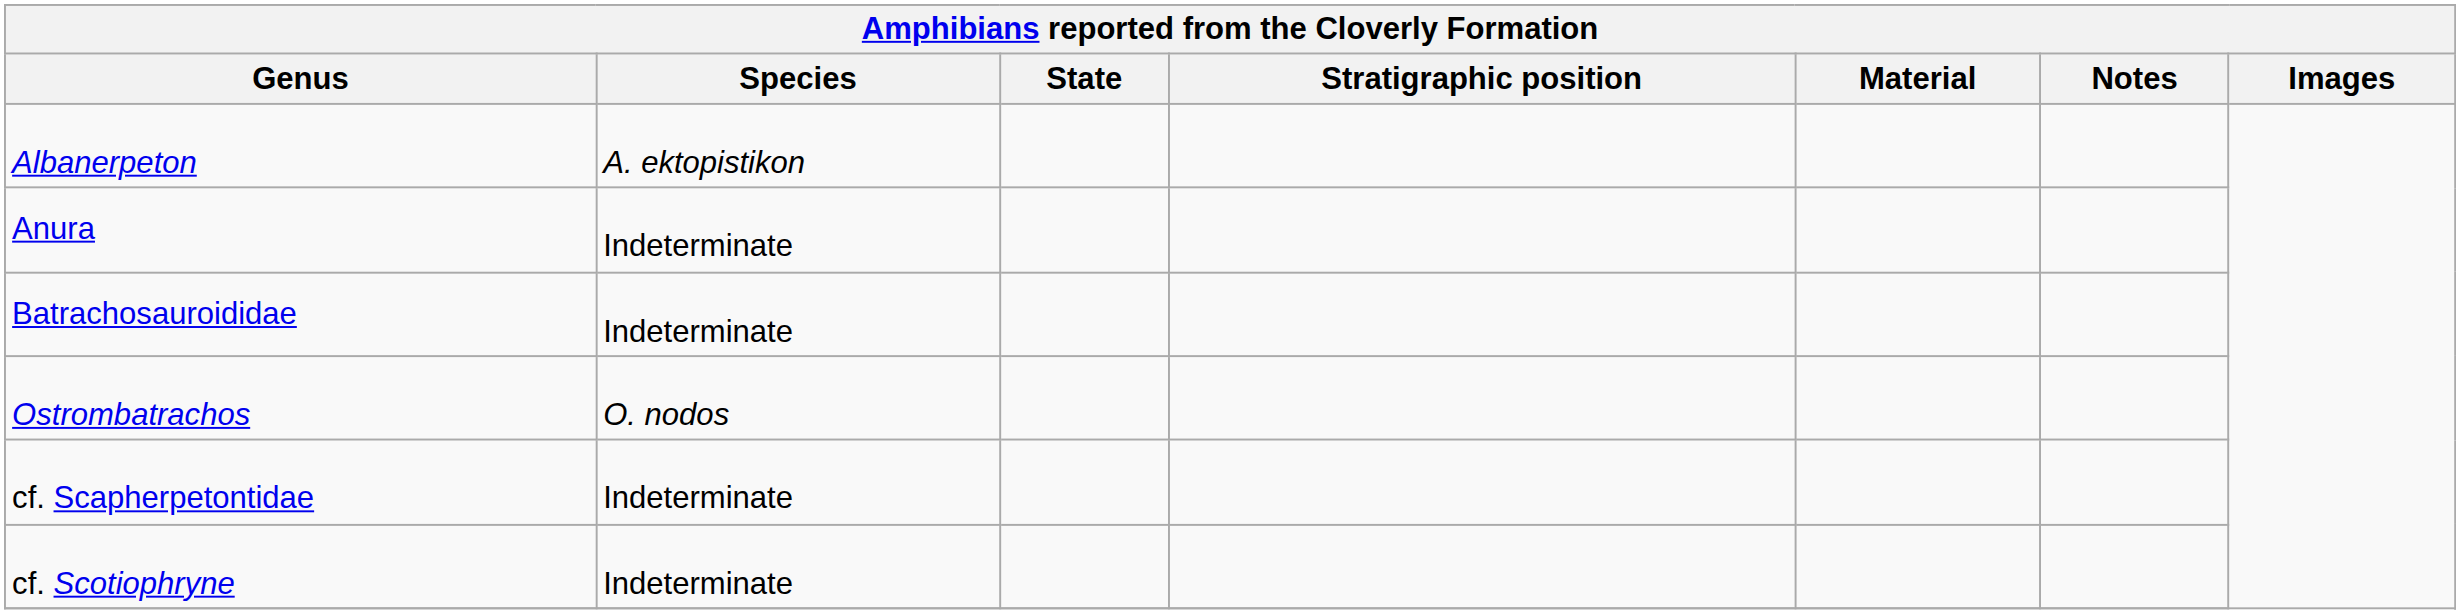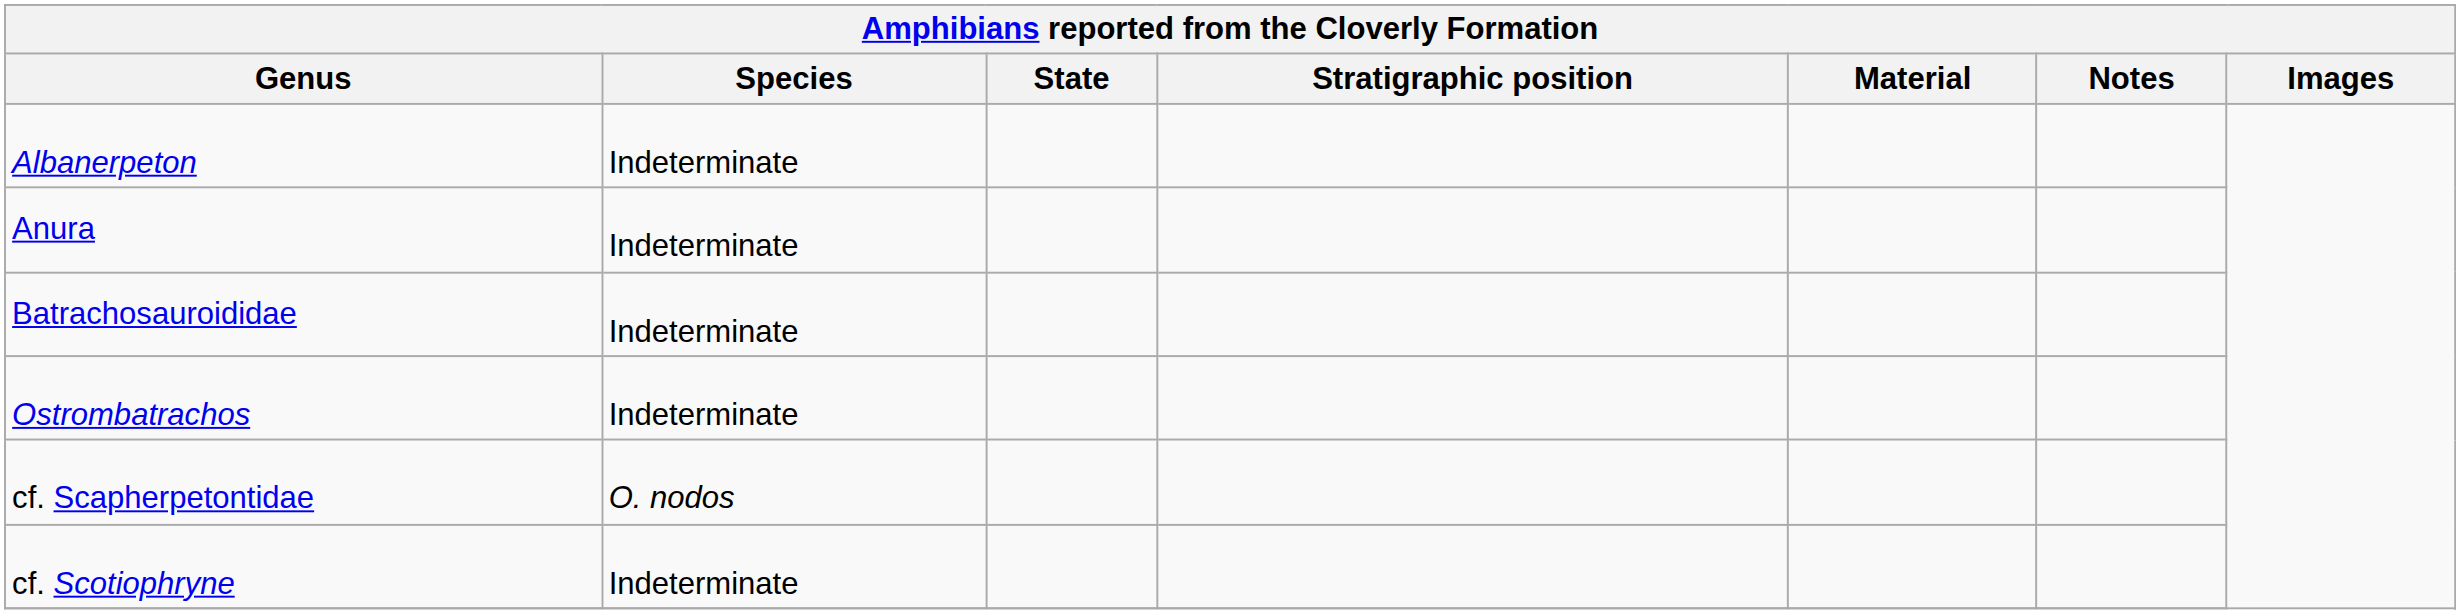 <table class="wikitable" align="center" width="100%">
 <tr>
 <th colspan="7" align="center"><strong><a href='#'>Amphibians</a> reported from the Cloverly Formation</strong></th>
 </tr>
 <tr>
 <th>Genus</th>
 <th>Species</th>
 <th>State</th>
 <th>Stratigraphic position</th>
 <th>Material</th>
 <th>Notes</th>
 <th>Images</th>
 </tr>
 <tr>
 <td><br><em><a href='#'>Albanerpeton</a></em></td>
-<td><br><em>A. ektopistikon</em></td>
+<td><br>Indeterminate</td>
 <td></td>
 <td></td>
 <td></td>
 <td></td>
 <td rowspan="99"><br></td>
 </tr>
 <tr>
 <td><a href='#'>Anura</a></td>
 <td><br>Indeterminate</td>
 <td></td>
 <td></td>
 <td></td>
 <td></td>
 </tr>
 <tr>
 <td><a href='#'>Batrachosauroididae</a></td>
 <td><br>Indeterminate</td>
 <td></td>
 <td></td>
 <td></td>
 <td></td>
 </tr>
 <tr>
 <td><br><em><a href='#'>Ostrombatrachos</a></em></td>
-<td><br><em>O. nodos</em></td>
+<td><br>Indeterminate</td>
 <td></td>
 <td></td>
 <td></td>
 <td></td>
 </tr>
 <tr>
 <td><br>cf. <a href='#'>Scapherpetontidae</a></td>
-<td><br>Indeterminate</td>
+<td><br><em>O. nodos</em></td>
 <td></td>
 <td></td>
 <td></td>
 <td></td>
 </tr>
 <tr>
 <td><br>cf. <em><a href='#'>Scotiophryne</a></em></td>
 <td><br>Indeterminate</td>
 <td></td>
 <td></td>
 <td></td>
 <td></td>
 </tr>
 <tr>
 </tr>
 </table>
